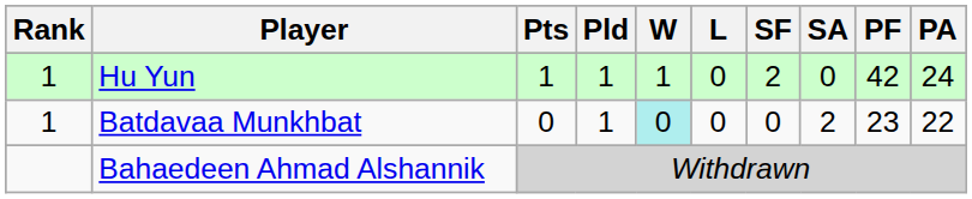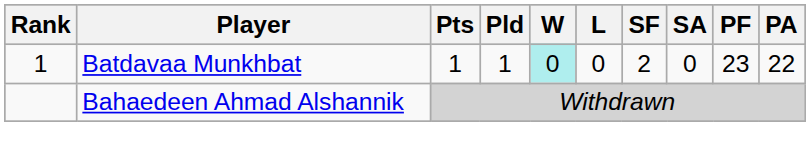 <table class=wikitable style="text-align:center; font-size:90%">
 <tr>
 <th width="20">Rank</th>
 <th width="200">Player</th>
 <th width="20">Pts</th>
 <th width="20">Pld</th>
 <th width="20">W</th>
 <th width="20">L</th>
 <th width="20">SF</th>
 <th width="20">SA</th>
 <th width="20">PF</th>
 <th width="20">PA</th>
 </tr>
-<tr bgcolor="#ccffcc">
+<tr>
 <td>1</td>
-<td style="text-align:left"> <a href='#'>Hu Yun</a></td>
+<td style="text-align:left"> <a href='#'>Batdavaa Munkhbat</a></td>
 <td>1</td>
 <td>1</td>
-<td>1</td>
+<td style="background: paleturquoise;">0</td>
 <td>0</td>
 <td>2</td>
 <td>0</td>
-<td>42</td>
-<td>24</td>
-</tr>
-<tr>
-<td>1</td>
-<td style="text-align:left"> <a href='#'>Batdavaa Munkhbat</a></td>
-<td>0</td>
-<td>1</td>
-<td style="background: paleturquoise;">0</td>
-<td>0</td>
-<td>0</td>
-<td>2</td>
 <td>23</td>
 <td>22</td>
 </tr>
 <tr>
 <td></td>
 <td style="text-align:left"> <a href='#'>Bahaedeen Ahmad Alshannik</a></td>
 <td bgcolor="lightgray" colspan="8"><em>Withdrawn</em></td>
 </tr>
 </table>
